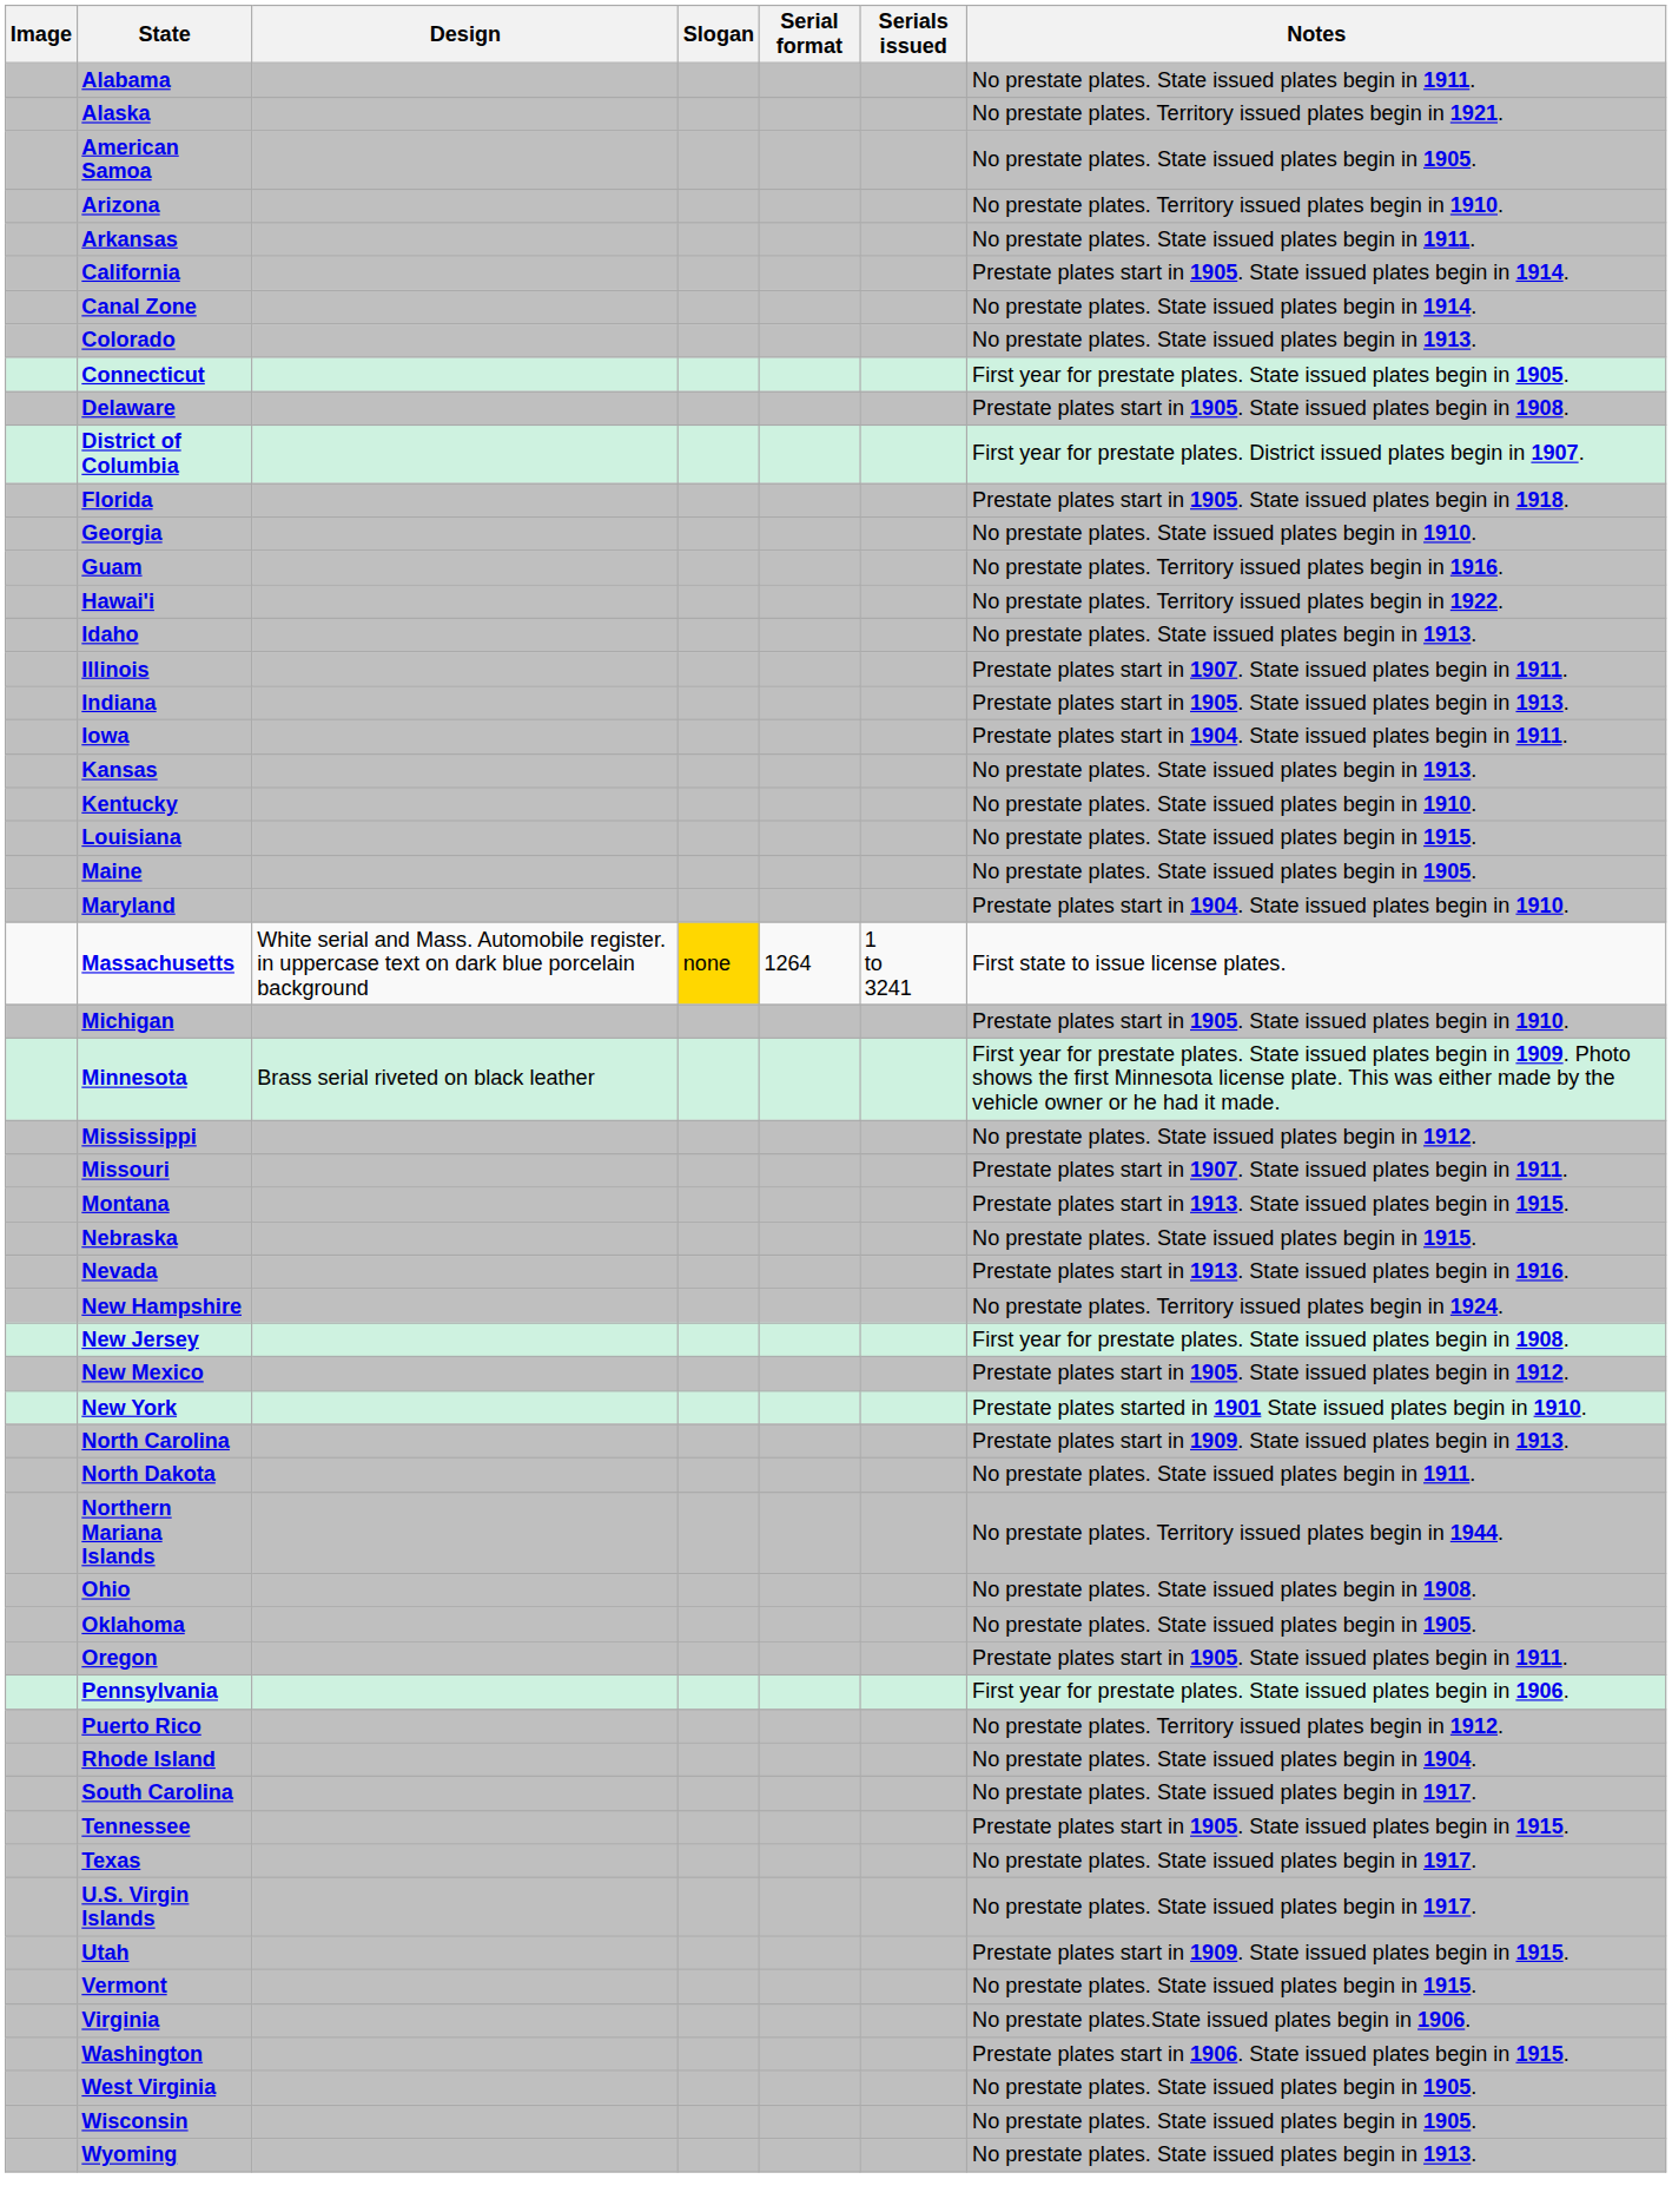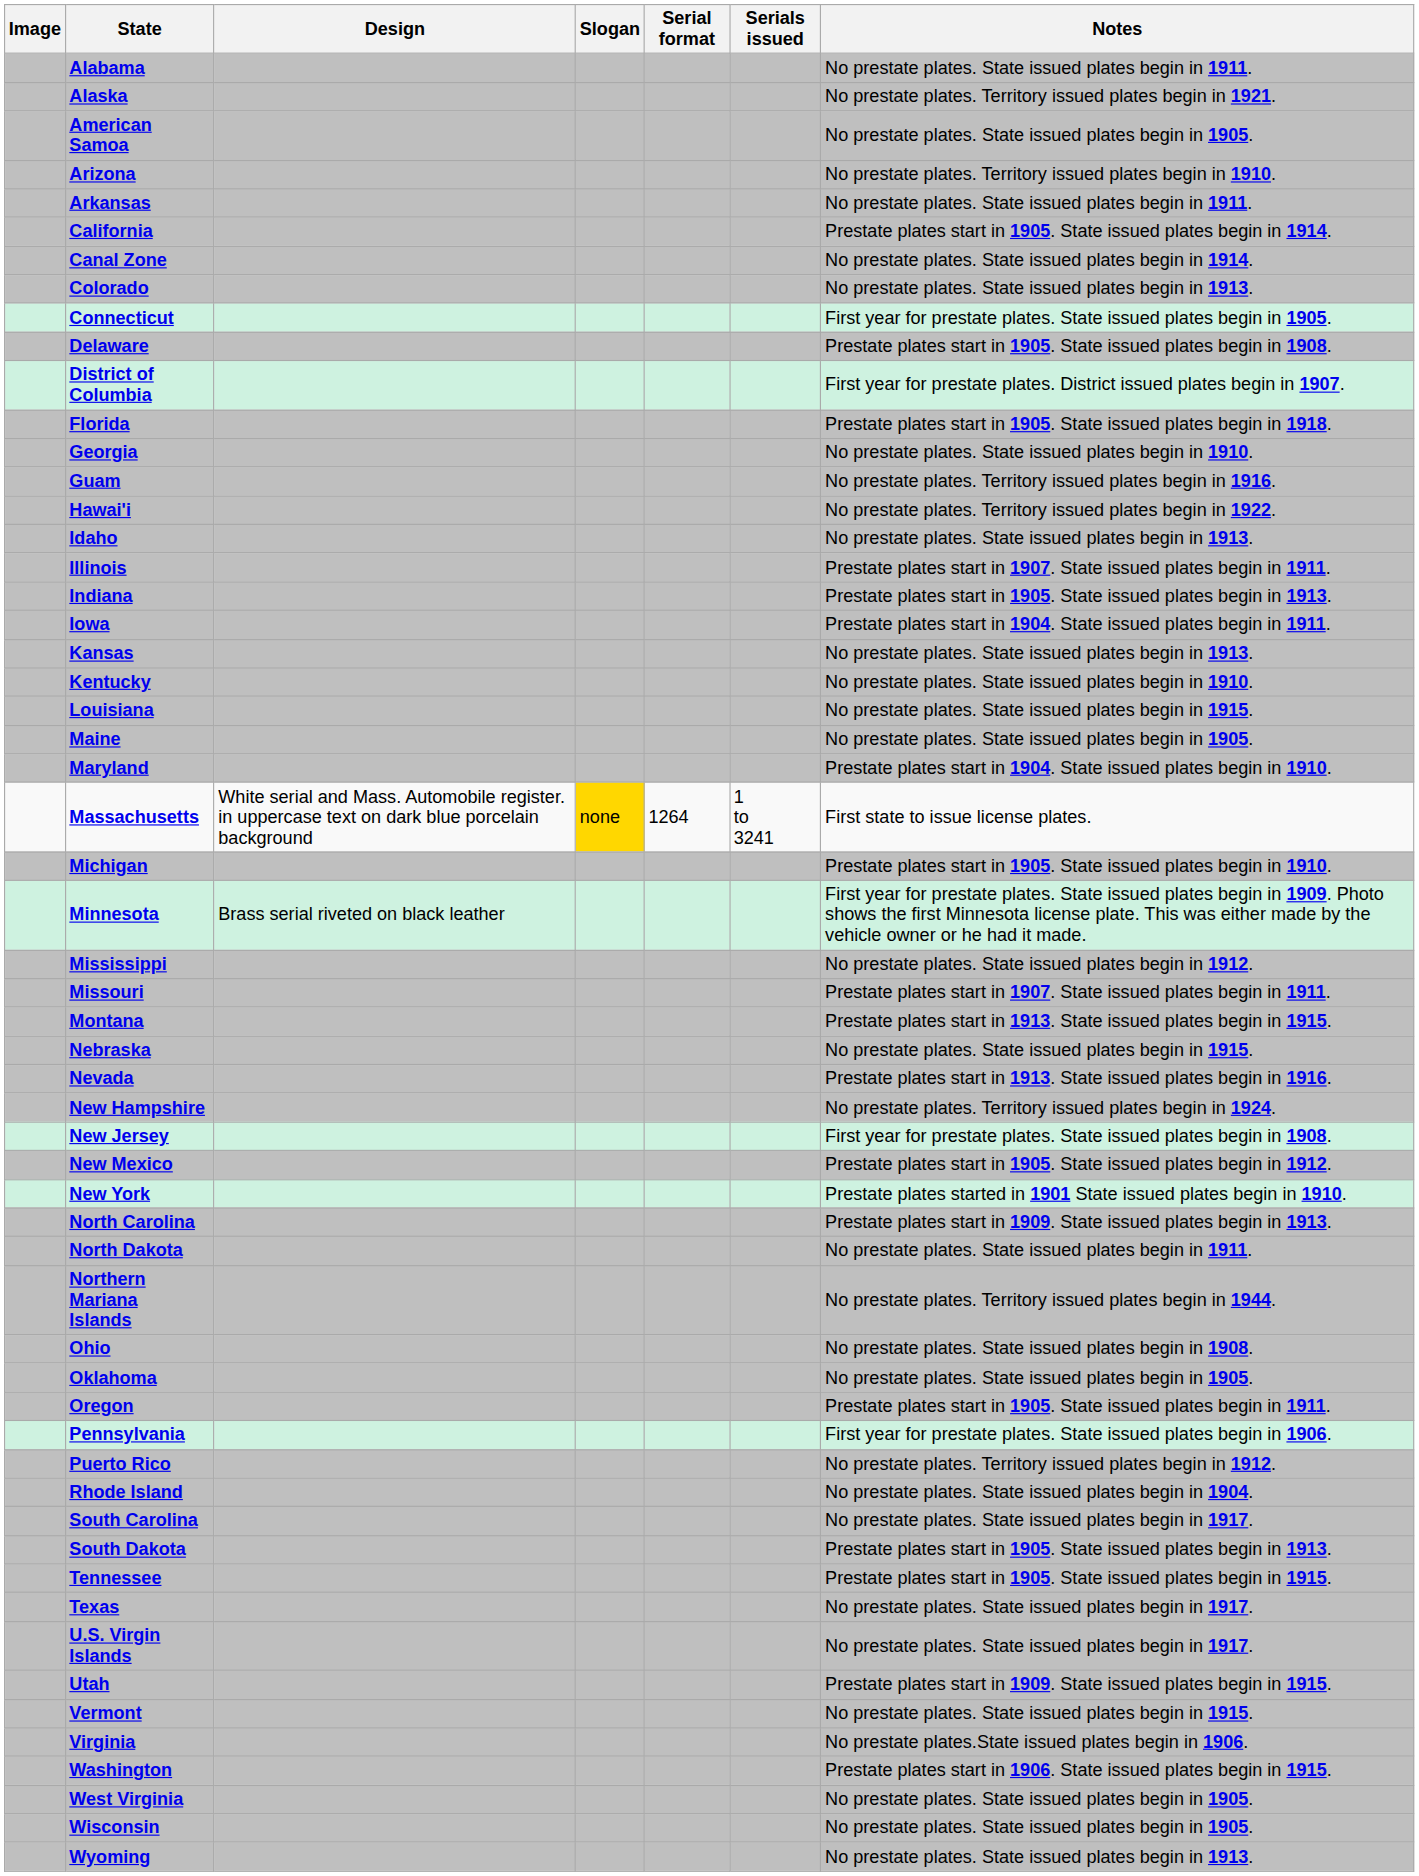 <table class="wikitable">
 <tr>
 <th>Image</th>
 <th>State</th>
 <th>Design</th>
 <th>Slogan</th>
 <th>Serial format</th>
 <th>Serials issued</th>
 <th>Notes</th>
 </tr>
 <tr style="background:#BFBFBF";>
 <td></td>
 <td><strong><a href='#'>Alabama</a></strong></td>
 <td></td>
 <td></td>
 <td></td>
 <td></td>
 <td>No prestate plates. State issued plates begin in <a href='#'><strong>1911</strong></a>.</td>
 </tr>
 <tr style="background:#BFBFBF";>
 <td></td>
 <td><strong><a href='#'>Alaska</a></strong></td>
 <td></td>
 <td></td>
 <td></td>
 <td></td>
 <td>No prestate plates. Territory issued plates begin in <a href='#'><strong>1921</strong></a>.</td>
 </tr>
 <tr style="background:#BFBFBF";>
 <td></td>
 <td><strong><a href='#'>American Samoa</a></strong></td>
 <td></td>
 <td></td>
 <td></td>
 <td></td>
 <td>No prestate plates. State issued plates begin in <a href='#'><strong>1905</strong></a>.</td>
 </tr>
 <tr style="background:#BFBFBF";>
 <td></td>
 <td><strong><a href='#'>Arizona</a></strong></td>
 <td></td>
 <td></td>
 <td></td>
 <td></td>
 <td>No prestate plates. Territory issued plates begin in <a href='#'><strong>1910</strong></a>.</td>
 </tr>
 <tr style="background:#BFBFBF";>
 <td></td>
 <td><strong><a href='#'>Arkansas</a></strong></td>
 <td></td>
 <td></td>
 <td></td>
 <td></td>
 <td>No prestate plates. State issued plates begin in <a href='#'><strong>1911</strong></a>.</td>
 </tr>
 <tr style="background:#BFBFBF";>
 <td></td>
 <td><strong><a href='#'>California</a></strong></td>
 <td></td>
 <td></td>
 <td></td>
 <td></td>
 <td>Prestate plates start in <a href='#'><strong>1905</strong></a>. State issued plates begin in <a href='#'><strong>1914</strong></a>.</td>
 </tr>
 <tr style="background:#BFBFBF";>
 <td></td>
 <td><strong><a href='#'>Canal Zone</a></strong></td>
 <td></td>
 <td></td>
 <td></td>
 <td></td>
 <td>No prestate plates. State issued plates begin in <a href='#'><strong>1914</strong></a>.</td>
 </tr>
 <tr style="background:#BFBFBF";>
 <td></td>
 <td><strong><a href='#'>Colorado</a></strong></td>
 <td></td>
 <td></td>
 <td></td>
 <td></td>
 <td>No prestate plates. State issued plates begin in <a href='#'><strong>1913</strong></a>.</td>
 </tr>
 <tr style="background:#CEF2E0";>
 <td></td>
 <td><strong><a href='#'>Connecticut</a></strong></td>
 <td></td>
 <td></td>
 <td></td>
 <td></td>
 <td>First year for prestate plates.  State issued plates begin in <a href='#'><strong>1905</strong></a>.</td>
 </tr>
 <tr style="background:#BFBFBF";>
 <td></td>
 <td><strong><a href='#'>Delaware</a></strong></td>
 <td></td>
 <td></td>
 <td></td>
 <td></td>
 <td>Prestate plates start in <a href='#'><strong>1905</strong></a>. State issued plates begin in <a href='#'><strong>1908</strong></a>.</td>
 </tr>
 <tr style="background:#CEF2E0";>
 <td></td>
 <td><strong><a href='#'>District of<br>Columbia</a></strong></td>
 <td></td>
 <td></td>
 <td></td>
 <td></td>
 <td>First year for prestate plates. District issued  plates begin in <a href='#'><strong>1907</strong></a>.</td>
 </tr>
 <tr style="background:#BFBFBF";>
 <td></td>
 <td><strong><a href='#'>Florida</a></strong></td>
 <td></td>
 <td></td>
 <td></td>
 <td></td>
 <td>Prestate plates start in <a href='#'><strong>1905</strong></a>. State issued plates begin in <a href='#'><strong>1918</strong></a>.</td>
 </tr>
 <tr style="background:#BFBFBF";>
 <td></td>
 <td><strong><a href='#'>Georgia</a></strong></td>
 <td></td>
 <td></td>
 <td></td>
 <td></td>
 <td>No prestate plates. State issued plates begin in <a href='#'><strong>1910</strong></a>.</td>
 </tr>
 <tr style="background:#BFBFBF";>
 <td></td>
 <td><strong><a href='#'>Guam</a></strong></td>
 <td></td>
 <td></td>
 <td></td>
 <td></td>
 <td>No prestate plates. Territory issued plates begin in <a href='#'><strong>1916</strong></a>.</td>
 </tr>
 <tr style="background:#BFBFBF";>
 <td></td>
 <td><strong><a href='#'>Hawai'i</a></strong></td>
 <td></td>
 <td></td>
 <td></td>
 <td></td>
 <td>No prestate plates. Territory issued plates begin in <a href='#'><strong>1922</strong></a>.</td>
 </tr>
 <tr style="background:#BFBFBF";>
 <td></td>
 <td><strong><a href='#'>Idaho</a></strong></td>
 <td></td>
 <td></td>
 <td></td>
 <td></td>
 <td>No prestate plates. State issued plates begin in <a href='#'><strong>1913</strong></a>.</td>
 </tr>
 <tr style="background:#BFBFBF";>
 <td></td>
 <td><strong><a href='#'>Illinois</a></strong></td>
 <td></td>
 <td></td>
 <td></td>
 <td></td>
 <td>Prestate plates start in <a href='#'><strong>1907</strong></a>. State issued plates begin in <a href='#'><strong>1911</strong></a>.</td>
 </tr>
 <tr style="background:#BFBFBF";>
 <td></td>
 <td><strong><a href='#'>Indiana</a></strong></td>
 <td></td>
 <td></td>
 <td></td>
 <td></td>
 <td>Prestate plates start in <a href='#'><strong>1905</strong></a>. State issued plates begin in <a href='#'><strong>1913</strong></a>.</td>
 </tr>
 <tr style="background:#BFBFBF";>
 <td></td>
 <td><strong><a href='#'>Iowa</a></strong></td>
 <td></td>
 <td></td>
 <td></td>
 <td></td>
 <td>Prestate plates start in <a href='#'><strong>1904</strong></a>. State issued plates begin in <a href='#'><strong>1911</strong></a>.</td>
 </tr>
 <tr style="background:#BFBFBF";>
 <td></td>
 <td><strong><a href='#'>Kansas</a></strong></td>
 <td></td>
 <td></td>
 <td></td>
 <td></td>
 <td>No prestate plates. State issued plates begin in <a href='#'><strong>1913</strong></a>.</td>
 </tr>
 <tr style="background:#BFBFBF";>
 <td></td>
 <td><strong><a href='#'>Kentucky</a></strong></td>
 <td></td>
 <td></td>
 <td></td>
 <td></td>
 <td>No prestate plates. State issued plates begin in <a href='#'><strong>1910</strong></a>.</td>
 </tr>
 <tr style="background:#BFBFBF";>
 <td></td>
 <td><strong><a href='#'>Louisiana</a></strong></td>
 <td></td>
 <td></td>
 <td></td>
 <td></td>
 <td>No prestate plates.  State issued plates begin in <a href='#'><strong>1915</strong></a>.</td>
 </tr>
 <tr style="background:#BFBFBF";>
 <td></td>
 <td><strong><a href='#'>Maine</a></strong></td>
 <td></td>
 <td></td>
 <td></td>
 <td></td>
 <td>No prestate plates. State issued plates begin in <a href='#'><strong>1905</strong></a>.</td>
 </tr>
 <tr style="background:#BFBFBF";>
 <td></td>
 <td><strong><a href='#'>Maryland</a></strong></td>
 <td></td>
 <td></td>
 <td></td>
 <td></td>
 <td>Prestate plates start in <a href='#'><strong>1904</strong></a>. State issued plates begin in <a href='#'><strong>1910</strong></a>.</td>
 </tr>
 <tr>
 <td></td>
 <td><strong><a href='#'>Massachusetts</a></strong></td>
 <td>White serial and Mass. Automobile register. in uppercase text on dark blue porcelain background</td>
 <td style="background: gold;">none</td>
 <td>1264</td>
 <td><div>1<br>to<br>3241</div></td>
 <td>First state to issue license plates.</td>
 </tr>
 <tr style="background:#BFBFBF";>
 <td></td>
 <td><strong><a href='#'>Michigan</a></strong></td>
 <td></td>
 <td></td>
 <td></td>
 <td></td>
 <td>Prestate plates start in <a href='#'><strong>1905</strong></a>. State issued plates begin in <a href='#'><strong>1910</strong></a>.</td>
 </tr>
 <tr style="background:#CEF2E0";>
 <td></td>
 <td><strong><a href='#'>Minnesota</a></strong></td>
 <td>Brass serial riveted on black leather</td>
 <td></td>
 <td></td>
 <td></td>
 <td>First year for prestate plates. State issued plates begin in <a href='#'><strong>1909</strong></a>. Photo shows the first Minnesota license plate. This was either made by the vehicle owner or he had it made.</td>
 </tr>
 <tr style="background:#BFBFBF";>
 <td></td>
 <td><strong><a href='#'>Mississippi</a></strong></td>
 <td></td>
 <td></td>
 <td></td>
 <td></td>
 <td>No prestate plates. State issued plates begin in <a href='#'><strong>1912</strong></a>.</td>
 </tr>
 <tr style="background:#BFBFBF";>
 <td></td>
 <td><strong><a href='#'>Missouri</a></strong></td>
 <td></td>
 <td></td>
 <td></td>
 <td></td>
 <td>Prestate plates start in <a href='#'><strong>1907</strong></a>. State issued plates begin in <a href='#'><strong>1911</strong></a>.</td>
 </tr>
 <tr style="background:#BFBFBF";>
 <td></td>
 <td><strong><a href='#'>Montana</a></strong></td>
 <td></td>
 <td></td>
 <td></td>
 <td></td>
 <td>Prestate plates start in <a href='#'><strong>1913</strong></a>. State issued plates begin in <a href='#'><strong>1915</strong></a>.</td>
 </tr>
 <tr style="background:#BFBFBF";>
 <td></td>
 <td><strong><a href='#'>Nebraska</a></strong></td>
 <td></td>
 <td></td>
 <td></td>
 <td></td>
 <td>No prestate plates. State issued plates begin in <a href='#'><strong>1915</strong></a>.</td>
 </tr>
 <tr style="background:#BFBFBF";>
 <td></td>
 <td><strong><a href='#'>Nevada</a></strong></td>
 <td></td>
 <td></td>
 <td></td>
 <td></td>
 <td>Prestate plates start in <a href='#'><strong>1913</strong></a>. State issued plates begin in <a href='#'><strong>1916</strong></a>.</td>
 </tr>
 <tr style="background:#BFBFBF";>
 <td></td>
 <td><strong><a href='#'>New Hampshire</a></strong></td>
 <td></td>
 <td></td>
 <td></td>
 <td></td>
 <td>No prestate plates. Territory issued plates begin in <a href='#'><strong>1924</strong></a>.</td>
 </tr>
 <tr style="background:#CEF2E0";>
 <td></td>
 <td><strong><a href='#'>New Jersey</a></strong></td>
 <td></td>
 <td></td>
 <td></td>
 <td></td>
 <td>First year for prestate plates. State issued plates begin in <a href='#'><strong>1908</strong></a>.</td>
 </tr>
 <tr style="background:#BFBFBF";>
 <td></td>
 <td><strong><a href='#'>New Mexico</a></strong></td>
 <td></td>
 <td></td>
 <td></td>
 <td></td>
 <td>Prestate plates start in <a href='#'><strong>1905</strong></a>. State issued plates begin in <a href='#'><strong>1912</strong></a>.</td>
 </tr>
 <tr style="background:#CEF2E0";>
 <td></td>
 <td><strong><a href='#'>New York</a></strong></td>
 <td></td>
 <td></td>
 <td></td>
 <td></td>
 <td>Prestate plates started in <a href='#'><strong>1901</strong></a> State issued plates begin in <a href='#'><strong>1910</strong></a>.</td>
 </tr>
 <tr style="background:#BFBFBF";>
 <td></td>
 <td><strong><a href='#'>North Carolina</a></strong></td>
 <td></td>
 <td></td>
 <td></td>
 <td></td>
 <td>Prestate plates start in <a href='#'><strong>1909</strong></a>. State issued plates begin in <a href='#'><strong>1913</strong></a>.</td>
 </tr>
 <tr style="background:#BFBFBF";>
 <td></td>
 <td><strong><a href='#'>North Dakota</a></strong></td>
 <td></td>
 <td></td>
 <td></td>
 <td></td>
 <td>No prestate plates. State issued plates begin in <a href='#'><strong>1911</strong></a>.</td>
 </tr>
 <tr style="background:#BFBFBF";>
 <td></td>
 <td><strong><a href='#'>Northern Mariana<br> Islands</a></strong></td>
 <td></td>
 <td></td>
 <td></td>
 <td></td>
 <td>No prestate plates. Territory issued plates begin in <a href='#'><strong>1944</strong></a>.</td>
 </tr>
 <tr style="background:#BFBFBF";>
 <td></td>
 <td><strong><a href='#'>Ohio</a></strong></td>
 <td></td>
 <td></td>
 <td></td>
 <td></td>
 <td>No prestate plates. State issued plates begin in <a href='#'><strong>1908</strong></a>.</td>
 </tr>
 <tr style="background:#BFBFBF";>
 <td></td>
 <td><strong><a href='#'>Oklahoma</a></strong></td>
 <td></td>
 <td></td>
 <td></td>
 <td></td>
 <td>No prestate plates. State issued plates begin in <a href='#'><strong>1905</strong></a>.</td>
 </tr>
 <tr style="background:#BFBFBF";>
 <td></td>
 <td><strong><a href='#'>Oregon</a></strong></td>
 <td></td>
 <td></td>
 <td></td>
 <td></td>
 <td>Prestate plates start in <a href='#'><strong>1905</strong></a>. State issued plates begin in <a href='#'><strong>1911</strong></a>.</td>
 </tr>
 <tr style="background:#CEF2E0";>
 <td></td>
 <td><strong><a href='#'>Pennsylvania</a></strong></td>
 <td></td>
 <td></td>
 <td></td>
 <td></td>
 <td>First year for prestate plates. State issued plates begin in <a href='#'><strong>1906</strong></a>.</td>
 </tr>
 <tr style="background:#BFBFBF";>
 <td></td>
 <td><strong><a href='#'>Puerto Rico</a></strong></td>
 <td></td>
 <td></td>
 <td></td>
 <td></td>
 <td>No prestate plates. Territory issued plates begin in <a href='#'><strong>1912</strong></a>.</td>
 </tr>
 <tr style="background:#BFBFBF";>
 <td></td>
 <td><strong><a href='#'>Rhode Island</a></strong></td>
 <td></td>
 <td></td>
 <td></td>
 <td></td>
 <td>No prestate plates. State issued plates begin in <a href='#'><strong>1904</strong></a>.</td>
 </tr>
 <tr style="background:#BFBFBF";>
 <td></td>
 <td><strong><a href='#'>South Carolina</a></strong></td>
 <td></td>
 <td></td>
 <td></td>
 <td></td>
 <td>No prestate plates. State issued plates begin in <a href='#'><strong>1917</strong></a>.</td>
 </tr>
 <tr style="background:#BFBFBF";>
 <td></td>
+<td><strong><a href='#'>South Dakota</a></strong></td>
+<td></td>
+<td></td>
+<td></td>
+<td></td>
+<td>Prestate plates start in <a href='#'><strong>1905</strong></a>. State issued plates begin in <a href='#'><strong>1913</strong></a>.</td>
+</tr>
+<tr style="background:#BFBFBF";>
+<td></td>
 <td><strong><a href='#'>Tennessee</a></strong></td>
 <td></td>
 <td></td>
 <td></td>
 <td></td>
 <td>Prestate plates start in <a href='#'><strong>1905</strong></a>. State issued plates begin in <a href='#'><strong>1915</strong></a>.</td>
 </tr>
 <tr style="background:#BFBFBF";>
 <td></td>
 <td><strong><a href='#'>Texas</a></strong></td>
 <td></td>
 <td></td>
 <td></td>
 <td></td>
 <td>No prestate plates. State issued plates begin in <a href='#'><strong>1917</strong></a>.</td>
 </tr>
 <tr style="background:#BFBFBF";>
 <td></td>
 <td><strong><a href='#'>U.S. Virgin Islands</a></strong></td>
 <td></td>
 <td></td>
 <td></td>
 <td></td>
 <td>No prestate plates. State issued plates begin in <a href='#'><strong>1917</strong></a>.</td>
 </tr>
 <tr style="background:#BFBFBF";>
 <td></td>
 <td><strong><a href='#'>Utah</a></strong></td>
 <td></td>
 <td></td>
 <td></td>
 <td></td>
 <td>Prestate plates start in <a href='#'><strong>1909</strong></a>. State issued plates begin in <a href='#'><strong>1915</strong></a>.</td>
 </tr>
 <tr style="background:#BFBFBF";>
 <td></td>
 <td><strong><a href='#'>Vermont</a></strong></td>
 <td></td>
 <td></td>
 <td></td>
 <td></td>
 <td>No prestate plates. State issued plates begin in <a href='#'><strong>1915</strong></a>.</td>
 </tr>
 <tr style="background:#BFBFBF";>
 <td></td>
 <td><strong><a href='#'>Virginia</a></strong></td>
 <td></td>
 <td></td>
 <td></td>
 <td></td>
 <td>No prestate plates.State issued plates begin in <a href='#'><strong>1906</strong></a>.</td>
 </tr>
 <tr style="background:#BFBFBF";>
 <td></td>
 <td><strong><a href='#'>Washington</a></strong></td>
 <td></td>
 <td></td>
 <td></td>
 <td></td>
 <td>Prestate plates start in <a href='#'><strong>1906</strong></a>. State issued plates begin in <a href='#'><strong>1915</strong></a>.</td>
 </tr>
 <tr style="background:#BFBFBF";>
 <td></td>
 <td><strong><a href='#'>West Virginia</a></strong></td>
 <td></td>
 <td></td>
 <td></td>
 <td></td>
 <td>No prestate plates. State issued plates begin in <a href='#'><strong>1905</strong></a>.</td>
 </tr>
 <tr style="background:#BFBFBF";>
 <td></td>
 <td><strong><a href='#'>Wisconsin</a></strong></td>
 <td></td>
 <td></td>
 <td></td>
 <td></td>
 <td>No prestate plates. State issued plates begin in <a href='#'><strong>1905</strong></a>.</td>
 </tr>
 <tr style="background:#BFBFBF";>
 <td></td>
 <td><strong><a href='#'>Wyoming</a></strong></td>
 <td></td>
 <td></td>
 <td></td>
 <td></td>
 <td>No prestate plates. State issued plates begin in <a href='#'><strong>1913</strong></a>.</td>
 </tr>
 </table>
